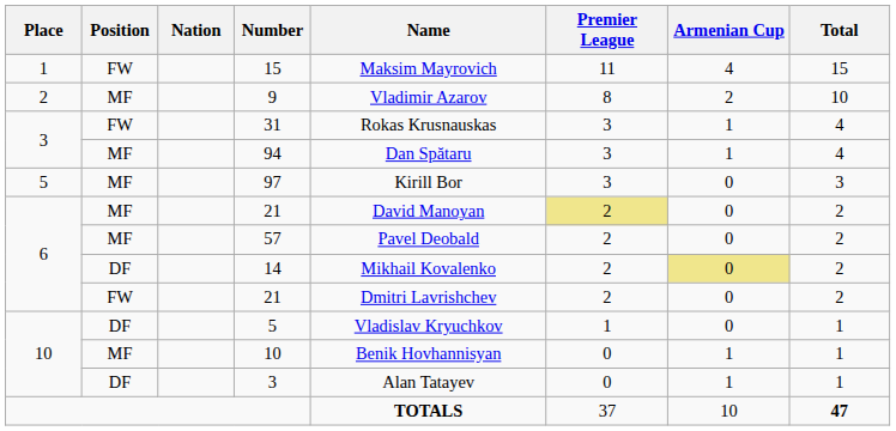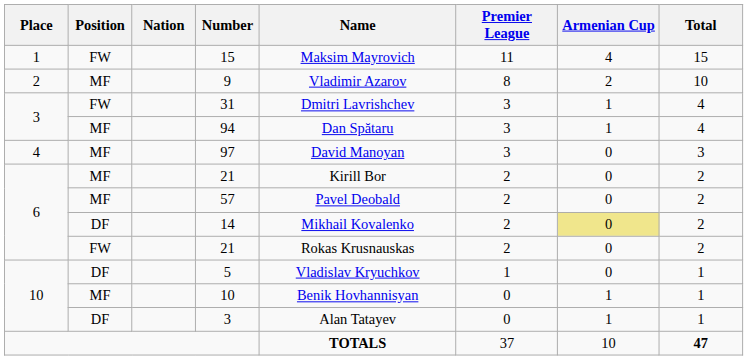 <table class="wikitable" style="font-size: 95%; text-align: center;">
 <tr>
 <th width=60>Place</th>
 <th width=60>Position</th>
 <th width=60>Nation</th>
 <th width=60>Number</th>
 <th width=200>Name</th>
 <th width=100><a href='#'>Premier League</a></th>
 <th width=100><a href='#'>Armenian Cup</a></th>
 <th width=80>Total</th>
 </tr>
 <tr>
 <td>1</td>
 <td>FW</td>
 <td></td>
 <td>15</td>
 <td><a href='#'>Maksim Mayrovich</a></td>
 <td>11</td>
 <td>4</td>
 <td>15</td>
 </tr>
 <tr>
 <td>2</td>
 <td>MF</td>
 <td></td>
 <td>9</td>
 <td><a href='#'>Vladimir Azarov</a></td>
 <td>8</td>
 <td>2</td>
 <td>10</td>
 </tr>
 <tr>
 <td rowspan="2">3</td>
 <td>FW</td>
 <td></td>
 <td>31</td>
-<td>Rokas Krusnauskas</td>
+<td><a href='#'>Dmitri Lavrishchev</a></td>
 <td>3</td>
 <td>1</td>
 <td>4</td>
 </tr>
 <tr>
 <td>MF</td>
 <td></td>
 <td>94</td>
 <td><a href='#'>Dan Spătaru</a></td>
 <td>3</td>
 <td>1</td>
 <td>4</td>
 </tr>
 <tr>
-<td>5</td>
+<td>4</td>
 <td>MF</td>
 <td></td>
 <td>97</td>
-<td>Kirill Bor</td>
+<td><a href='#'>David Manoyan</a></td>
 <td>3</td>
 <td>0</td>
 <td>3</td>
 </tr>
 <tr>
 <td rowspan="4">6</td>
 <td>MF</td>
 <td></td>
 <td>21</td>
-<td><a href='#'>David Manoyan</a></td>
-<td style="background: khaki;">2</td>
+<td>Kirill Bor</td>
+<td>2</td>
 <td>0</td>
 <td>2</td>
 </tr>
 <tr>
 <td>MF</td>
 <td></td>
 <td>57</td>
 <td><a href='#'>Pavel Deobald</a></td>
 <td>2</td>
 <td>0</td>
 <td>2</td>
 </tr>
 <tr>
 <td>DF</td>
 <td></td>
 <td>14</td>
 <td><a href='#'>Mikhail Kovalenko</a></td>
 <td>2</td>
 <td style="background: khaki;">0</td>
 <td>2</td>
 </tr>
 <tr>
 <td>FW</td>
 <td></td>
 <td>21</td>
-<td><a href='#'>Dmitri Lavrishchev</a></td>
+<td>Rokas Krusnauskas</td>
 <td>2</td>
 <td>0</td>
 <td>2</td>
 </tr>
 <tr>
 <td rowspan="3">10</td>
 <td>DF</td>
 <td></td>
 <td>5</td>
 <td><a href='#'>Vladislav Kryuchkov</a></td>
 <td>1</td>
 <td>0</td>
 <td>1</td>
 </tr>
 <tr>
 <td>MF</td>
 <td></td>
 <td>10</td>
 <td><a href='#'>Benik Hovhannisyan</a></td>
 <td>0</td>
 <td>1</td>
 <td>1</td>
 </tr>
 <tr>
 <td>DF</td>
 <td></td>
 <td>3</td>
 <td>Alan Tatayev</td>
 <td>0</td>
 <td>1</td>
 <td>1</td>
 </tr>
 <tr>
 <td colspan="4"></td>
 <td><strong>TOTALS</strong></td>
 <td>37</td>
 <td>10</td>
 <td><strong>47</strong></td>
 </tr>
 </table>
